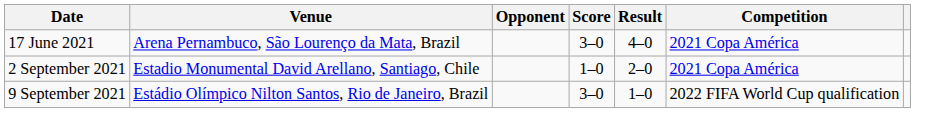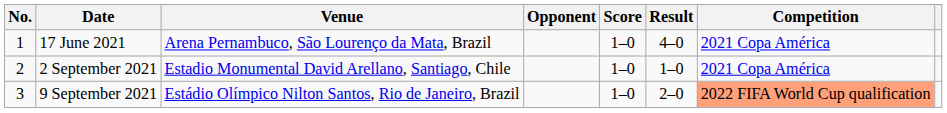 <table class="wikitable sortable">
 <tr>
+<th scope="col">No.</th>
 <th scope="col">Date</th>
 <th scope="col">Venue</th>
 <th scope="col">Opponent</th>
 <th scope="col">Score</th>
 <th scope="col">Result</th>
 <th scope="col">Competition</th>
 <th scope="col" class="unsortable"></th>
 </tr>
 <tr>
+<td style="text-align:center">1</td>
 <td>17 June 2021</td>
 <td><a href='#'>Arena Pernambuco</a>, <a href='#'>São Lourenço da Mata</a>, Brazil</td>
 <td></td>
-<td style="text-align:center">3–0</td>
+<td style="text-align:center">1–0</td>
 <td style="text-align:center">4–0</td>
 <td><a href='#'>2021 Copa América</a></td>
 <td style="text-align:center"></td>
 </tr>
 <tr>
+<td style="text-align:center">2</td>
 <td>2 September 2021</td>
 <td><a href='#'>Estadio Monumental David Arellano</a>, <a href='#'>Santiago</a>, Chile</td>
 <td></td>
 <td style="text-align:center">1–0</td>
-<td style="text-align:center">2–0</td>
+<td style="text-align:center">1–0</td>
 <td><a href='#'>2021 Copa América</a></td>
 <td style="text-align:center"></td>
 </tr>
 <tr>
+<td style="text-align:center">3</td>
 <td>9 September 2021</td>
 <td><a href='#'>Estádio Olímpico Nilton Santos</a>, <a href='#'>Rio de Janeiro</a>, Brazil</td>
 <td></td>
-<td style="text-align:center">3–0</td>
 <td style="text-align:center">1–0</td>
-<td>2022 FIFA World Cup qualification</td>
+<td style="text-align:center">2–0</td>
+<td style="background: lightsalmon;">2022 FIFA World Cup qualification</td>
 <td style="text-align:center"></td>
 </tr>
 </table>
